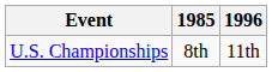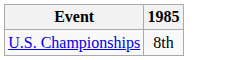 <table class="wikitable" style="text-align:center">
 <tr>
 <th>Event</th>
 <th>1985</th>
-<th>1996</th>
 </tr>
 <tr>
 <td align=left><a href='#'>U.S. Championships</a></td>
 <td>8th</td>
-<td>11th</td>
 </tr>
 </table>
